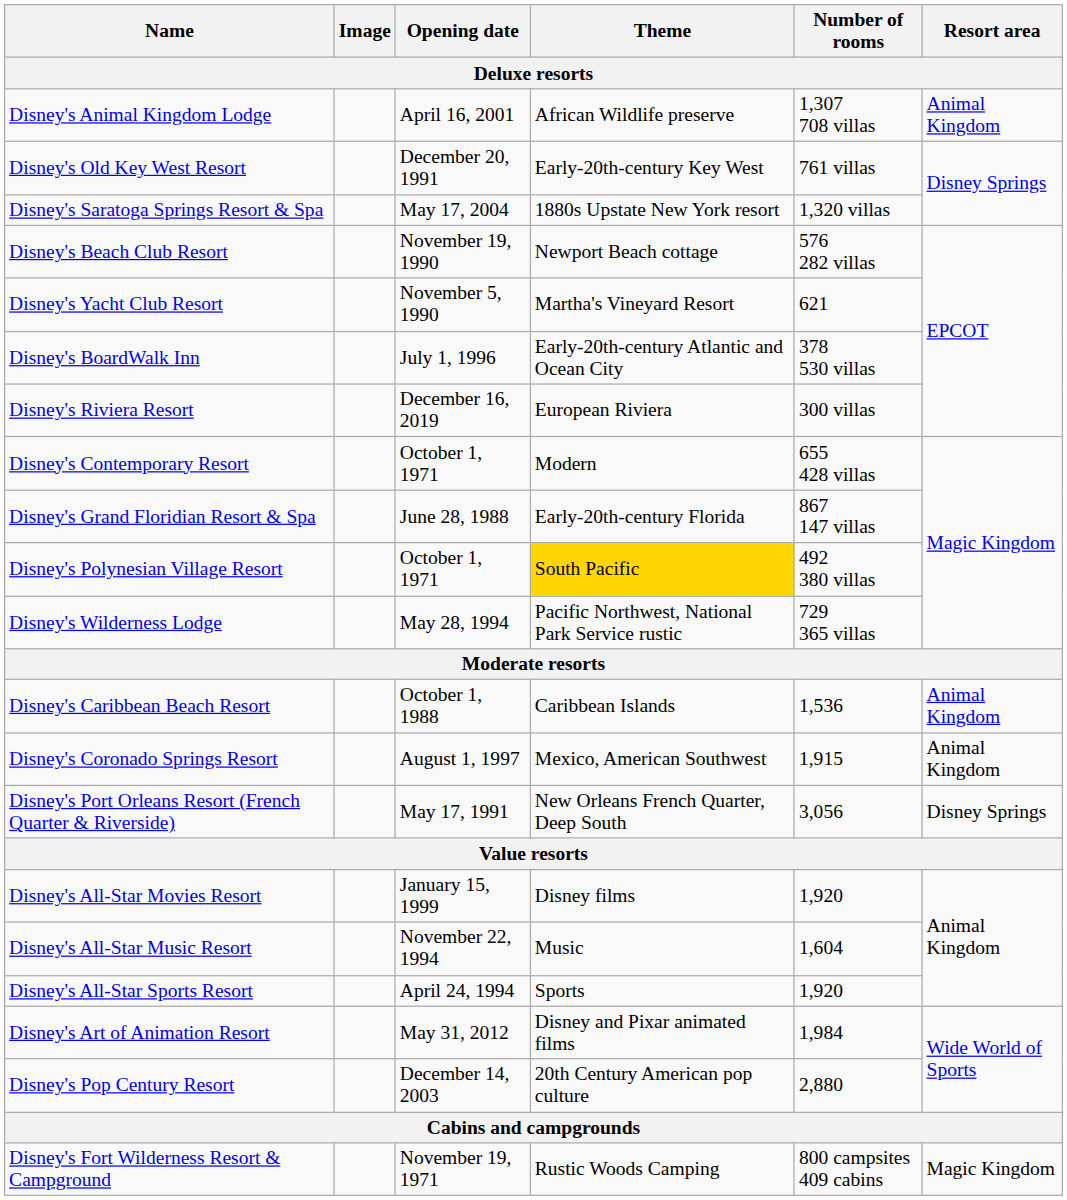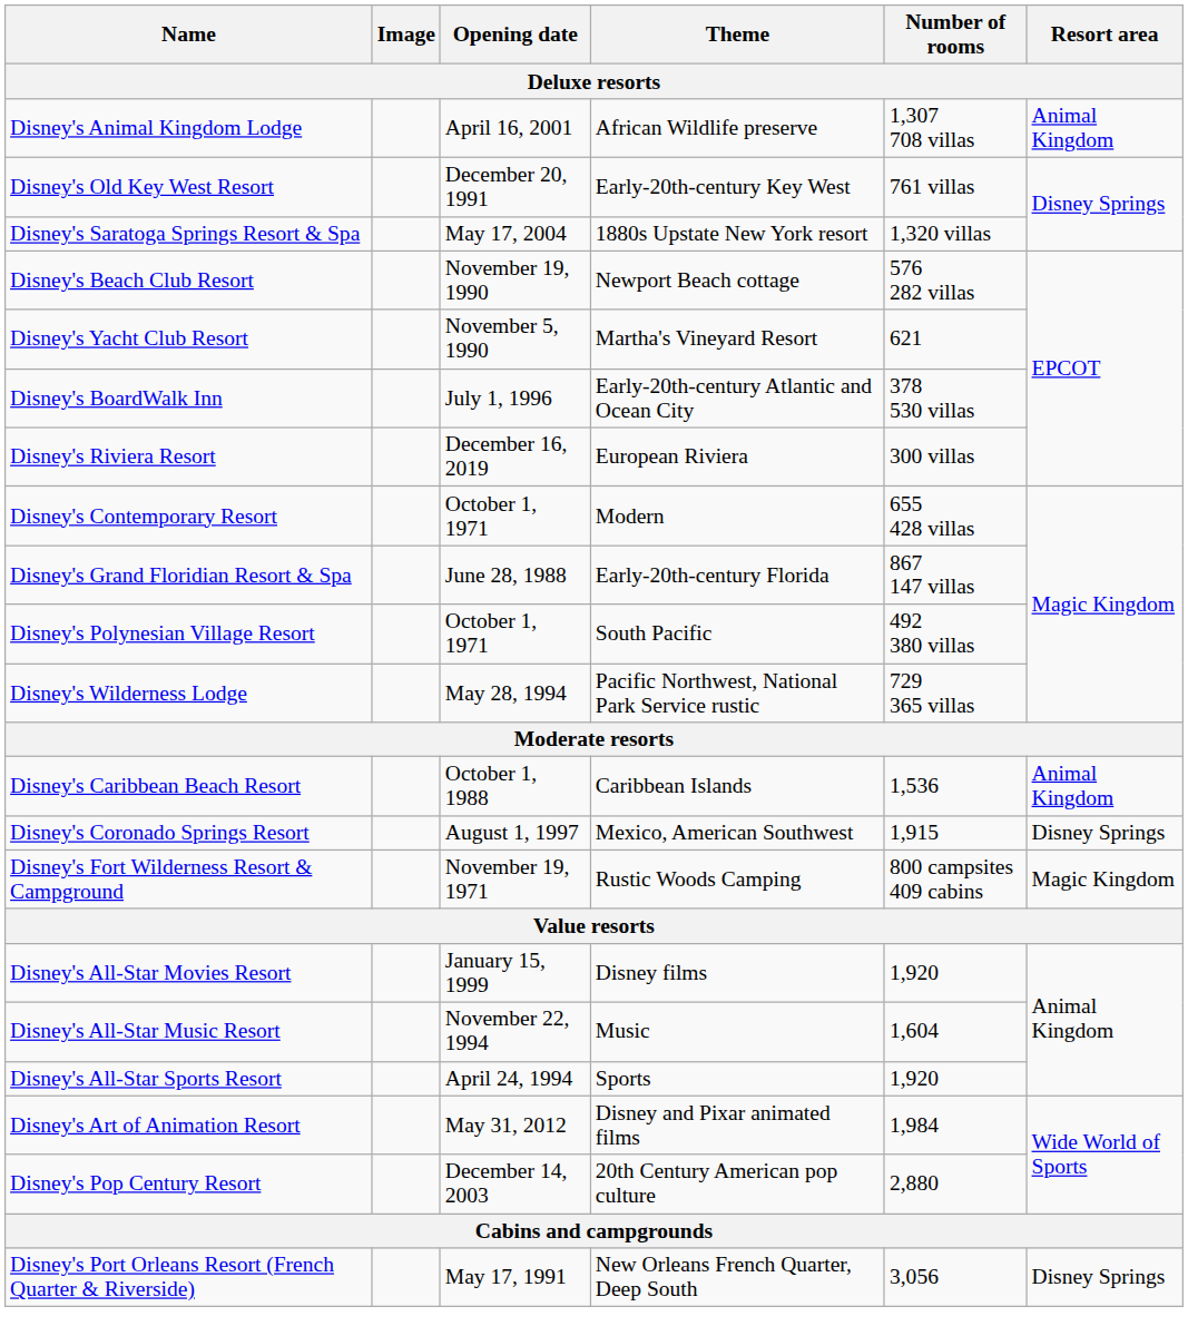 <table class="wikitable sortable sticky-header">
 <tr>
 <th>Name</th>
 <th>Image</th>
 <th>Opening date</th>
 <th>Theme</th>
 <th>Number of rooms</th>
 <th>Resort area</th>
 </tr>
 <tr>
 <th colspan="6">Deluxe resorts</th>
 </tr>
 <tr>
 <td><a href='#'>Disney's Animal Kingdom Lodge</a></td>
 <td></td>
 <td>April 16, 2001</td>
 <td>African Wildlife preserve</td>
 <td>1,307<br>708 villas</td>
 <td><a href='#'>Animal Kingdom</a></td>
 </tr>
 <tr>
 <td><a href='#'>Disney's Old Key West Resort</a></td>
 <td></td>
 <td>December 20, 1991</td>
 <td>Early-20th-century Key West</td>
 <td>761 villas</td>
 <td rowspan="2"><a href='#'>Disney Springs</a></td>
 </tr>
 <tr>
 <td><a href='#'>Disney's Saratoga Springs Resort & Spa</a></td>
 <td></td>
 <td>May 17, 2004</td>
 <td>1880s Upstate New York resort</td>
 <td>1,320 villas</td>
 </tr>
 <tr>
 <td><a href='#'>Disney's Beach Club Resort</a></td>
 <td></td>
 <td>November 19, 1990</td>
 <td>Newport Beach cottage</td>
 <td>576<br>282 villas</td>
 <td rowspan="4"><a href='#'>EPCOT</a></td>
 </tr>
 <tr>
 <td><a href='#'>Disney's Yacht Club Resort</a></td>
 <td></td>
 <td>November 5, 1990</td>
 <td>Martha's Vineyard Resort</td>
 <td>621</td>
 </tr>
 <tr>
 <td><a href='#'>Disney's BoardWalk Inn</a></td>
 <td></td>
 <td>July 1, 1996</td>
 <td>Early-20th-century Atlantic and Ocean City</td>
 <td>378<br>530 villas</td>
 </tr>
 <tr>
 <td><a href='#'>Disney's Riviera Resort</a></td>
 <td></td>
 <td>December 16, 2019</td>
 <td>European Riviera</td>
 <td>300 villas</td>
 </tr>
 <tr>
 <td><a href='#'>Disney's Contemporary Resort</a></td>
 <td></td>
 <td>October 1, 1971</td>
 <td>Modern</td>
 <td>655<br>428 villas</td>
 <td rowspan="4"><a href='#'>Magic Kingdom</a></td>
 </tr>
 <tr>
 <td><a href='#'>Disney's Grand Floridian Resort & Spa</a></td>
 <td></td>
 <td>June 28, 1988</td>
 <td>Early-20th-century Florida</td>
 <td>867<br>147 villas</td>
 </tr>
 <tr>
 <td><a href='#'>Disney's Polynesian Village Resort</a></td>
 <td></td>
 <td>October 1, 1971</td>
-<td style="background: gold;">South Pacific</td>
+<td>South Pacific</td>
 <td>492<br>380 villas</td>
 </tr>
 <tr>
 <td><a href='#'>Disney's Wilderness Lodge</a></td>
 <td></td>
 <td>May 28, 1994</td>
 <td>Pacific Northwest, National Park Service rustic</td>
 <td>729<br>365 villas</td>
 </tr>
 <tr>
 <th colspan="6">Moderate resorts</th>
 </tr>
 <tr>
 <td><a href='#'>Disney's Caribbean Beach Resort</a></td>
 <td></td>
 <td>October 1, 1988</td>
 <td>Caribbean Islands</td>
 <td>1,536</td>
 <td><a href='#'>Animal Kingdom</a></td>
 </tr>
 <tr>
 <td><a href='#'>Disney's Coronado Springs Resort</a></td>
 <td></td>
 <td>August 1, 1997</td>
 <td>Mexico, American Southwest</td>
 <td>1,915</td>
-<td>Animal Kingdom</td>
+<td>Disney Springs</td>
 </tr>
 <tr>
-<td><a href='#'>Disney's Port Orleans Resort (French Quarter & Riverside)</a></td>
+<td><a href='#'>Disney's Fort Wilderness Resort & Campground</a></td>
 <td></td>
-<td>May 17, 1991</td>
-<td>New Orleans French Quarter, Deep South</td>
-<td>3,056</td>
-<td>Disney Springs</td>
+<td>November 19, 1971</td>
+<td>Rustic Woods Camping</td>
+<td>800 campsites<br>409 cabins</td>
+<td>Magic Kingdom</td>
 </tr>
 <tr>
 <th colspan="6">Value resorts</th>
 </tr>
 <tr>
 <td><a href='#'>Disney's All-Star Movies Resort</a></td>
 <td></td>
 <td>January 15, 1999</td>
 <td>Disney films</td>
 <td>1,920</td>
 <td rowspan=3>Animal Kingdom</td>
 </tr>
 <tr>
 <td><a href='#'>Disney's All-Star Music Resort</a></td>
 <td></td>
 <td>November 22, 1994</td>
 <td>Music</td>
 <td>1,604</td>
 </tr>
 <tr>
 <td><a href='#'>Disney's All-Star Sports Resort</a></td>
 <td></td>
 <td>April 24, 1994</td>
 <td>Sports</td>
 <td>1,920</td>
 </tr>
 <tr>
 <td><a href='#'>Disney's Art of Animation Resort</a></td>
 <td></td>
 <td>May 31, 2012</td>
 <td>Disney and Pixar animated films</td>
 <td>1,984</td>
 <td rowspan=2><a href='#'>Wide World of Sports</a></td>
 </tr>
 <tr>
 <td><a href='#'>Disney's Pop Century Resort</a></td>
 <td></td>
 <td>December 14, 2003</td>
 <td>20th Century American pop culture</td>
 <td>2,880</td>
 </tr>
 <tr>
 <th colspan="6">Cabins and campgrounds</th>
 </tr>
 <tr>
-<td><a href='#'>Disney's Fort Wilderness Resort & Campground</a></td>
+<td><a href='#'>Disney's Port Orleans Resort (French Quarter & Riverside)</a></td>
 <td></td>
-<td>November 19, 1971</td>
-<td>Rustic Woods Camping</td>
-<td>800 campsites<br>409 cabins</td>
-<td>Magic Kingdom</td>
+<td>May 17, 1991</td>
+<td>New Orleans French Quarter, Deep South</td>
+<td>3,056</td>
+<td>Disney Springs</td>
 </tr>
 </table>
